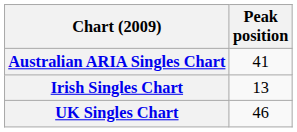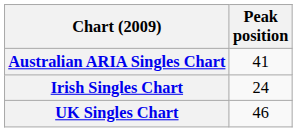 <table class="wikitable sortable plainrowheaders">
 <tr>
 <th scope="col">Chart (2009)</th>
 <th scope="col">Peak<br>position</th>
 </tr>
 <tr>
 <th scope="row"><a href='#'>Australian ARIA Singles Chart</a></th>
 <td style="text-align:center;">41</td>
 </tr>
 <tr>
 <th scope="row"><a href='#'>Irish Singles Chart</a></th>
-<td style="text-align:center;">13</td>
+<td style="text-align:center;">24</td>
 </tr>
 <tr>
 <th scope="row"><a href='#'>UK Singles Chart</a></th>
 <td style="text-align:center;">46</td>
 </tr>
 </table>
